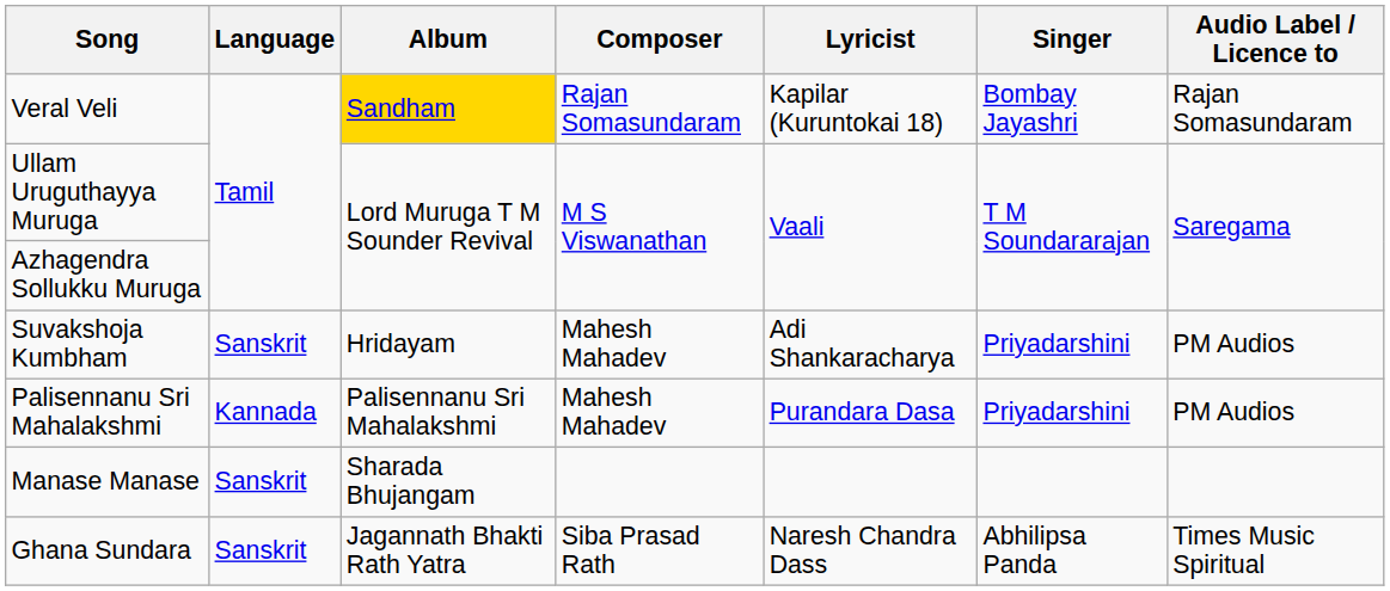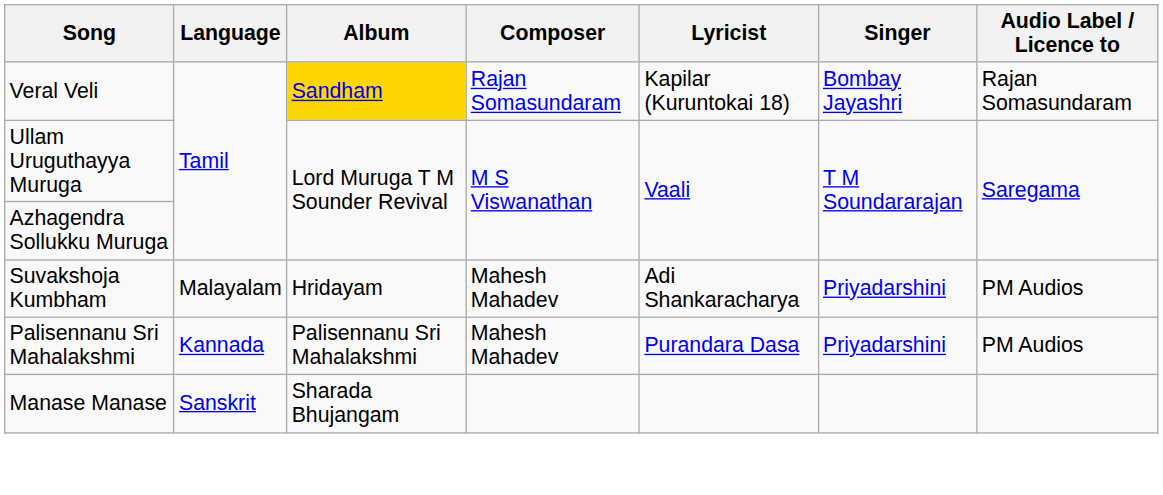 <table class="wikitable">
 <tr>
 <th>Song</th>
 <th>Language</th>
 <th>Album</th>
 <th>Composer</th>
 <th>Lyricist</th>
 <th>Singer</th>
 <th>Audio Label / Licence to</th>
 </tr>
 <tr>
 <td>Veral Veli</td>
 <td rowspan=3><a href='#'>Tamil</a></td>
 <td style="background: gold;"><a href='#'>Sandham</a></td>
 <td><a href='#'>Rajan Somasundaram</a></td>
 <td>Kapilar (Kuruntokai 18)</td>
 <td><a href='#'>Bombay Jayashri</a></td>
 <td>Rajan Somasundaram</td>
 </tr>
 <tr>
 <td>Ullam Uruguthayya Muruga</td>
 <td Rowspan=2>Lord Muruga T M Sounder Revival</td>
 <td Rowspan=2><a href='#'>M S Viswanathan</a></td>
 <td Rowspan=2><a href='#'>Vaali</a></td>
 <td Rowspan=2><a href='#'>T M Soundararajan</a></td>
 <td Rowspan=2><a href='#'>Saregama</a></td>
 </tr>
 <tr>
 <td>Azhagendra Sollukku Muruga</td>
 </tr>
 <tr>
 <td>Suvakshoja Kumbham</td>
-<td><a href='#'>Sanskrit</a></td>
+<td>Malayalam</td>
 <td>Hridayam</td>
 <td>Mahesh Mahadev</td>
 <td>Adi Shankaracharya</td>
 <td><a href='#'>Priyadarshini</a></td>
 <td>PM Audios</td>
 </tr>
 <tr>
 <td>Palisennanu Sri Mahalakshmi</td>
 <td><a href='#'>Kannada</a></td>
 <td>Palisennanu Sri Mahalakshmi</td>
 <td>Mahesh Mahadev</td>
 <td><a href='#'>Purandara Dasa</a></td>
 <td><a href='#'>Priyadarshini</a></td>
 <td>PM Audios</td>
 </tr>
 <tr>
 <td>Manase Manase</td>
 <td><a href='#'>Sanskrit</a></td>
 <td>Sharada Bhujangam</td>
 <td></td>
 <td></td>
 <td></td>
 <td></td>
 </tr>
-<tr>
-<td>Ghana Sundara</td>
-<td><a href='#'>Sanskrit</a></td>
-<td>Jagannath Bhakti Rath Yatra</td>
-<td>Siba Prasad Rath</td>
-<td>Naresh Chandra Dass</td>
-<td>Abhilipsa Panda</td>
-<td>Times Music Spiritual</td>
-</tr>
 </table>
